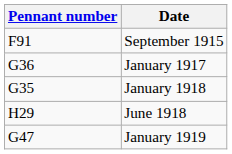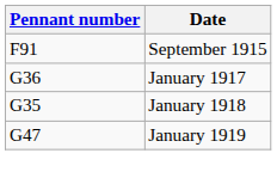 <table class="wikitable" style="text-align:left">
 <tr>
 <th><a href='#'>Pennant number</a></th>
 <th>Date</th>
 </tr>
 <tr>
 <td>F91</td>
 <td>September 1915</td>
 </tr>
 <tr>
 <td>G36</td>
 <td>January 1917</td>
 </tr>
 <tr>
 <td>G35</td>
 <td>January 1918</td>
 </tr>
 <tr>
-<td>H29</td>
-<td>June 1918</td>
-</tr>
-<tr>
 <td>G47</td>
 <td>January 1919</td>
 </tr>
 </table>
